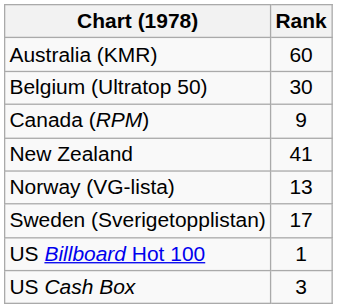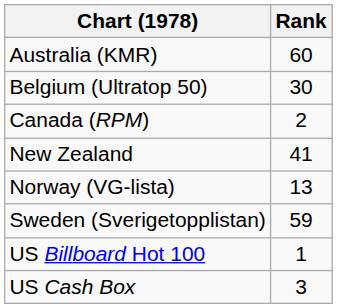 <table class="wikitable sortable" style="text-align:center;">
 <tr>
 <th>Chart (1978)</th>
 <th>Rank</th>
 </tr>
 <tr>
 <td style="text-align:left;">Australia (KMR)</td>
 <td style="text-align:center;">60</td>
 </tr>
 <tr>
 <td style="text-align:left;">Belgium (Ultratop 50)</td>
 <td>30</td>
 </tr>
 <tr>
 <td style="text-align:left;">Canada (<em>RPM</em>)</td>
-<td style="text-align:center;">9</td>
+<td style="text-align:center;">2</td>
 </tr>
 <tr>
 <td style="text-align:left;">New Zealand </td>
 <td>41</td>
 </tr>
 <tr>
 <td style="text-align:left;">Norway (VG-lista)</td>
 <td>13</td>
 </tr>
 <tr>
 <td style="text-align:left;">Sweden (Sverigetopplistan)</td>
-<td>17</td>
+<td>59</td>
 </tr>
 <tr>
 <td style="text-align:left;">US <a href='#'><em>Billboard</em> Hot 100</a></td>
 <td>1</td>
 </tr>
 <tr>
 <td style="text-align:left;">US <em>Cash Box</em> </td>
 <td style="text-align:center;">3</td>
 </tr>
 </table>
